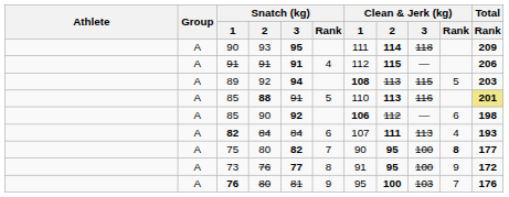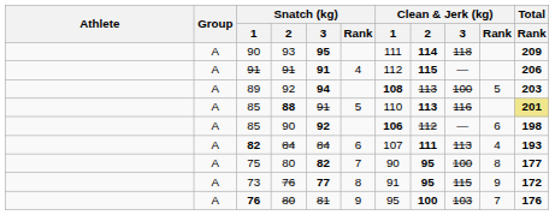 <table class = "wikitable sortable" style="text-align:center;">
 <tr>
 <th rowspan=2 class="unsortable" width=250>Athlete</th>
 <th rowspan=2 class="unsortable" width=50>Group</th>
 <th colspan=4>Snatch (kg)</th>
 <th colspan=4>Clean & Jerk (kg)</th>
 <th>Total</th>
 </tr>
 <tr>
 <th width=40 class="unsortable">1</th>
 <th width=40 class="unsortable">2</th>
 <th width=40 class="unsortable">3</th>
 <th width=40>Rank</th>
 <th width=40 class="unsortable">1</th>
 <th width=40 class="unsortable">2</th>
 <th width=40 class="unsortable">3</th>
 <th width=40>Rank</th>
 <th>Rank</th>
 </tr>
 <tr>
 <td align=left></td>
 <td>A</td>
 <td>90</td>
 <td>93</td>
 <td><strong>95</strong></td>
 <td></td>
 <td>111</td>
 <td><strong>114</strong></td>
 <td><s>118</s></td>
 <td></td>
 <td><strong>209</strong></td>
 </tr>
 <tr>
 <td align="left"></td>
 <td>A</td>
 <td><s>91</s></td>
 <td><s>91</s></td>
 <td><strong>91</strong></td>
 <td>4</td>
 <td>112</td>
 <td><strong>115</strong></td>
 <td>—</td>
 <td></td>
 <td><strong>206</strong></td>
 </tr>
 <tr>
 <td align="left"></td>
 <td>A</td>
 <td>89</td>
 <td>92</td>
 <td><strong>94</strong></td>
 <td></td>
 <td><strong>108</strong></td>
 <td><s>113</s></td>
-<td><s>115</s></td>
+<td><s>100</s></td>
 <td>5</td>
 <td><strong>203</strong></td>
 </tr>
 <tr>
 <td align="left"></td>
 <td>A</td>
 <td>85</td>
 <td><strong>88</strong></td>
 <td><s>91</s></td>
 <td>5</td>
 <td>110</td>
 <td><strong>113</strong></td>
 <td><s>116</s></td>
 <td></td>
 <td style="background: khaki;"><strong>201</strong></td>
 </tr>
 <tr>
 <td align="left"></td>
 <td>A</td>
 <td>85</td>
 <td>90</td>
 <td><strong>92</strong></td>
 <td></td>
 <td><strong>106</strong></td>
 <td><s>112</s></td>
 <td>—</td>
 <td>6</td>
 <td><strong>198</strong></td>
 </tr>
 <tr>
 <td align=left></td>
 <td>A</td>
 <td><strong>82</strong></td>
 <td><s>84</s></td>
 <td><s>84</s></td>
 <td>6</td>
 <td>107</td>
 <td><strong>111</strong></td>
 <td><s>113</s></td>
 <td>4</td>
 <td><strong>193</strong></td>
 </tr>
 <tr>
 <td align=left></td>
 <td>A</td>
 <td>75</td>
 <td>80</td>
 <td><strong>82</strong></td>
 <td>7</td>
 <td>90</td>
 <td><strong>95</strong></td>
 <td><s>100</s></td>
-<td><strong>8</strong></td>
+<td>8</td>
 <td><strong>177</strong></td>
 </tr>
 <tr>
 <td align=left></td>
 <td>A</td>
 <td>73</td>
 <td><s>76</s></td>
 <td><strong>77</strong></td>
 <td>8</td>
 <td>91</td>
 <td><strong>95</strong></td>
-<td><s>100</s></td>
+<td><s>115</s></td>
 <td>9</td>
 <td><strong>172</strong></td>
 </tr>
 <tr>
 <td align=left></td>
 <td>A</td>
 <td><strong>76</strong></td>
 <td><s>80</s></td>
 <td><s>81</s></td>
 <td>9</td>
 <td>95</td>
 <td><strong>100</strong></td>
 <td><s>103</s></td>
 <td>7</td>
 <td><strong>176</strong></td>
 </tr>
 </table>
